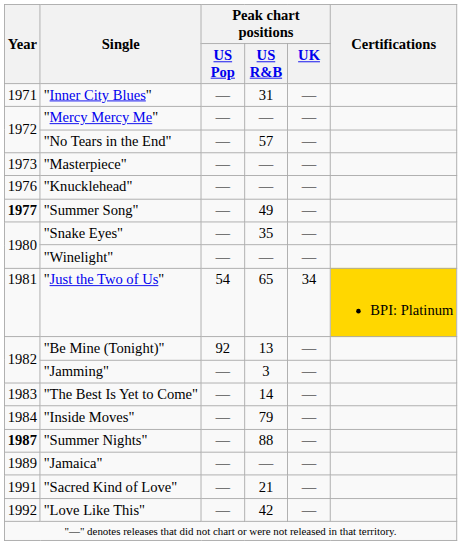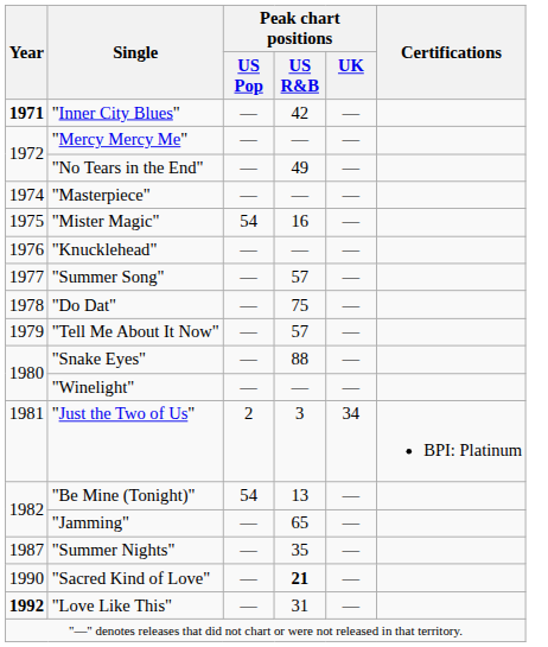 <table class="wikitable">
 <tr>
 <th scope="col" rowspan="2">Year</th>
 <th scope="col" rowspan="2">Single</th>
 <th scope="col" colspan="3">Peak chart positions</th>
 <th scope="col" rowspan="2">Certifications</th>
 </tr>
 <tr>
 <th align="center" valign="top" width="40"><a href='#'>US Pop</a><br></th>
 <th align="center" valign="top" width="40"><a href='#'>US R&B</a><br></th>
 <th align="center" valign="top" width="40"><a href='#'>UK</a><br></th>
 </tr>
 <tr>
-<td align="left" valign="top">1971</td>
+<td align="left" valign="top"><strong>1971</strong></td>
 <td align="left" valign="top">"<a href='#'>Inner City Blues</a>"</td>
 <td align="center" valign="top">—</td>
-<td align="center" valign="top">31</td>
+<td align="center" valign="top">42</td>
 <td align="center" valign="top">—</td>
 <td></td>
 </tr>
 <tr>
 <td rowspan="2">1972</td>
 <td align="left" valign="top">"<a href='#'>Mercy Mercy Me</a>"</td>
 <td align="center" valign="top">—</td>
 <td align="center" valign="top">—</td>
 <td align="center" valign="top">—</td>
 </tr>
 <tr>
 <td align="left" valign="top">"No Tears in the End"</td>
 <td align="center" valign="top">—</td>
-<td align="center" valign="top">57</td>
+<td align="center" valign="top">49</td>
 <td align="center" valign="top">—</td>
 <td></td>
 </tr>
 <tr>
-<td align="left" valign="top">1973</td>
+<td align="left" valign="top">1974</td>
 <td align="left" valign="top">"Masterpiece"</td>
 <td align="center" valign="top">—</td>
 <td align="center" valign="top">—</td>
+<td align="center" valign="top">—</td>
+<td></td>
+</tr>
+<tr>
+<td align="left" valign="top">1975</td>
+<td align="left" valign="top">"Mister Magic"</td>
+<td align="center" valign="top">54</td>
+<td align="center" valign="top">16</td>
 <td align="center" valign="top">—</td>
 <td></td>
 </tr>
 <tr>
 <td align="left" valign="top">1976</td>
 <td align="left" valign="top">"Knucklehead"</td>
 <td align="center" valign="top">—</td>
 <td align="center" valign="top">—</td>
 <td align="center" valign="top">—</td>
 <td></td>
 </tr>
 <tr>
-<td align="left" valign="top"><strong>1977</strong></td>
+<td align="left" valign="top">1977</td>
 <td align="left" valign="top">"Summer Song"</td>
 <td align="center" valign="top">—</td>
-<td align="center" valign="top">49</td>
+<td align="center" valign="top">57</td>
+<td align="center" valign="top">—</td>
+<td></td>
+</tr>
+<tr>
+<td align="left" valign="top">1978</td>
+<td align="left" valign="top">"Do Dat"</td>
+<td align="center" valign="top">—</td>
+<td align="center" valign="top">75</td>
+<td align="center" valign="top">—</td>
+<td></td>
+</tr>
+<tr>
+<td align="left" valign="top">1979</td>
+<td align="left" valign="top">"Tell Me About It Now"</td>
+<td align="center" valign="top">—</td>
+<td align="center" valign="top">57</td>
 <td align="center" valign="top">—</td>
 <td></td>
 </tr>
 <tr>
 <td rowspan="2">1980</td>
 <td align="left" valign="top">"Snake Eyes"</td>
 <td align="center" valign="top">—</td>
-<td align="center" valign="top">35</td>
+<td align="center" valign="top">88</td>
 <td align="center" valign="top">—</td>
 <td></td>
 </tr>
 <tr>
 <td align="left" valign="top">"Winelight"</td>
 <td align="center" valign="top">—</td>
 <td align="center" valign="top">—</td>
 <td align="center" valign="top">—</td>
 <td></td>
 </tr>
 <tr>
 <td align="left" valign="top">1981</td>
 <td align="left" valign="top">"<a href='#'>Just the Two of Us</a>"</td>
-<td align="center" valign="top">54</td>
-<td align="center" valign="top">65</td>
+<td align="center" valign="top">2</td>
+<td align="center" valign="top">3</td>
 <td align="center" valign="top">34</td>
-<td style="background: gold;"><br><ul><li>BPI: Platinum</li></ul></td>
+<td><br><ul><li>BPI: Platinum</li></ul></td>
 </tr>
 <tr>
 <td rowspan="2">1982</td>
 <td align="left" valign="top">"Be Mine (Tonight)"</td>
-<td align="center" valign="top">92</td>
+<td align="center" valign="top">54</td>
 <td align="center" valign="top">13</td>
 <td align="center" valign="top">—</td>
 <td></td>
 </tr>
 <tr>
 <td align="left" valign="top">"Jamming"</td>
 <td align="center" valign="top">—</td>
-<td align="center" valign="top">3</td>
+<td align="center" valign="top">65</td>
 <td align="center" valign="top">—</td>
 <td></td>
 </tr>
 <tr>
-<td align="left" valign="top">1983</td>
-<td align="left" valign="top">"The Best Is Yet to Come"</td>
+<td align="left" valign="top">1987</td>
+<td align="left" valign="top">"Summer Nights"</td>
 <td align="center" valign="top">—</td>
-<td align="center" valign="top">14</td>
+<td align="center" valign="top">35</td>
 <td align="center" valign="top">—</td>
 <td></td>
 </tr>
 <tr>
-<td align="left" valign="top">1984</td>
-<td align="left" valign="top">"Inside Moves"</td>
+<td align="left" valign="top">1990</td>
+<td align="left" valign="top">"Sacred Kind of Love"</td>
 <td align="center" valign="top">—</td>
-<td align="center" valign="top">79</td>
+<td align="center" valign="top"><strong>21</strong></td>
 <td align="center" valign="top">—</td>
 <td></td>
 </tr>
 <tr>
-<td align="left" valign="top"><strong>1987</strong></td>
-<td align="left" valign="top">"Summer Nights"</td>
-<td align="center" valign="top">—</td>
-<td align="center" valign="top">88</td>
-<td align="center" valign="top">—</td>
-<td></td>
-</tr>
-<tr>
-<td align="left" valign="top">1989</td>
-<td align="left" valign="top">"Jamaica"</td>
-<td align="center" valign="top">—</td>
-<td align="center" valign="top">—</td>
-<td align="center" valign="top">—</td>
-<td></td>
-</tr>
-<tr>
-<td align="left" valign="top">1991</td>
-<td align="left" valign="top">"Sacred Kind of Love"</td>
-<td align="center" valign="top">—</td>
-<td align="center" valign="top">21</td>
-<td align="center" valign="top">—</td>
-<td></td>
-</tr>
-<tr>
-<td align="left" valign="top">1992</td>
+<td align="left" valign="top"><strong>1992</strong></td>
 <td align="left" valign="top">"Love Like This"</td>
 <td align="center" valign="top">—</td>
-<td align="center" valign="top">42</td>
+<td align="center" valign="top">31</td>
 <td align="center" valign="top">—</td>
 <td></td>
 </tr>
 <tr>
 <td colspan="6" style="text-align:center; font-size:9pt;">"—" denotes releases that did not chart or were not released in that territory.</td>
 </tr>
 </table>
